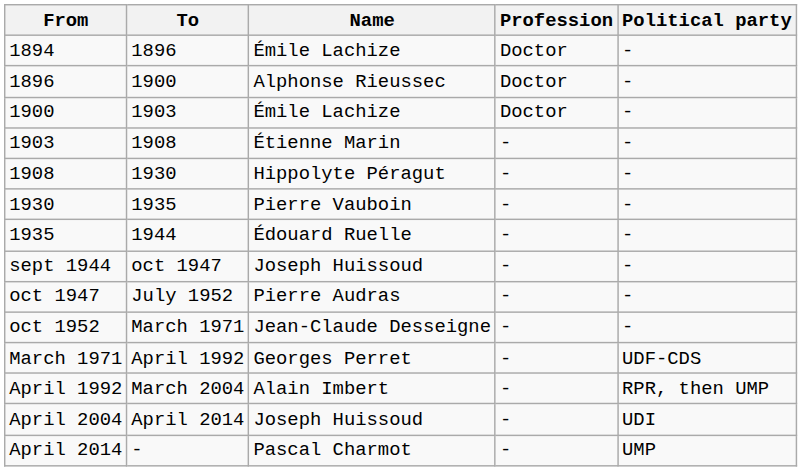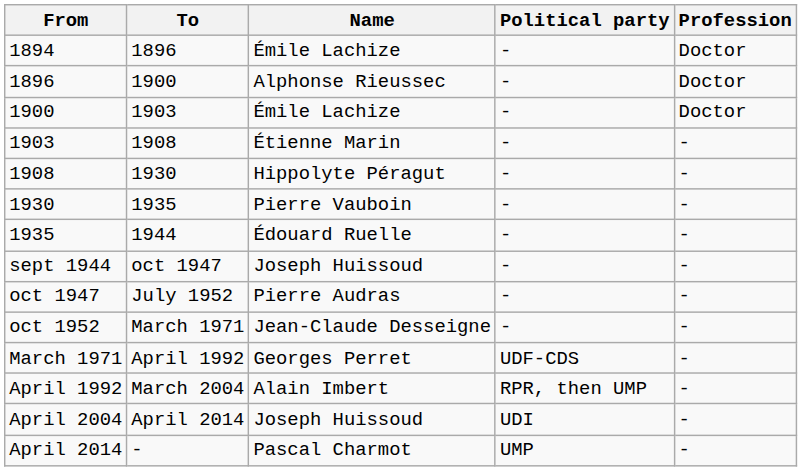 <table class="wikitable">
 <tr>
 <th>From</th>
 <th>To</th>
 <th>Name</th>
+<th>Political party</th>
 <th>Profession</th>
-<th>Political party</th>
 </tr>
 <tr>
 <td>1894</td>
 <td>1896</td>
 <td>Émile Lachize</td>
+<td>-</td>
 <td>Doctor</td>
-<td>-</td>
 </tr>
 <tr>
 <td>1896</td>
 <td>1900</td>
 <td>Alphonse Rieussec</td>
+<td>-</td>
 <td>Doctor</td>
-<td>-</td>
 </tr>
 <tr>
 <td>1900</td>
 <td>1903</td>
 <td>Émile Lachize</td>
+<td>-</td>
 <td>Doctor</td>
-<td>-</td>
 </tr>
 <tr>
 <td>1903</td>
 <td>1908</td>
 <td>Étienne Marin</td>
 <td>-</td>
 <td>-</td>
 </tr>
 <tr>
 <td>1908</td>
 <td>1930</td>
 <td>Hippolyte Péragut</td>
 <td>-</td>
 <td>-</td>
 </tr>
 <tr>
 <td>1930</td>
 <td>1935</td>
 <td>Pierre Vauboin</td>
 <td>-</td>
 <td>-</td>
 </tr>
 <tr>
 <td>1935</td>
 <td>1944</td>
 <td>Édouard Ruelle</td>
 <td>-</td>
 <td>-</td>
 </tr>
 <tr>
 <td>sept 1944</td>
 <td>oct 1947</td>
 <td>Joseph Huissoud</td>
 <td>-</td>
 <td>-</td>
 </tr>
 <tr>
 <td>oct 1947</td>
 <td>July 1952</td>
 <td>Pierre Audras</td>
 <td>-</td>
 <td>-</td>
 </tr>
 <tr>
 <td>oct 1952</td>
 <td>March 1971</td>
 <td>Jean-Claude Desseigne</td>
 <td>-</td>
 <td>-</td>
 </tr>
 <tr>
 <td>March 1971</td>
 <td>April 1992</td>
 <td>Georges Perret</td>
+<td>UDF-CDS</td>
 <td>-</td>
-<td>UDF-CDS</td>
 </tr>
 <tr>
 <td>April 1992</td>
 <td>March 2004</td>
 <td>Alain Imbert</td>
+<td>RPR, then UMP</td>
 <td>-</td>
-<td>RPR, then UMP</td>
 </tr>
 <tr>
 <td>April 2004</td>
 <td>April 2014</td>
 <td>Joseph Huissoud</td>
+<td>UDI</td>
 <td>-</td>
-<td>UDI</td>
 </tr>
 <tr>
 <td>April 2014</td>
 <td>-</td>
 <td>Pascal Charmot</td>
+<td>UMP</td>
 <td>-</td>
-<td>UMP</td>
 </tr>
 </table>
